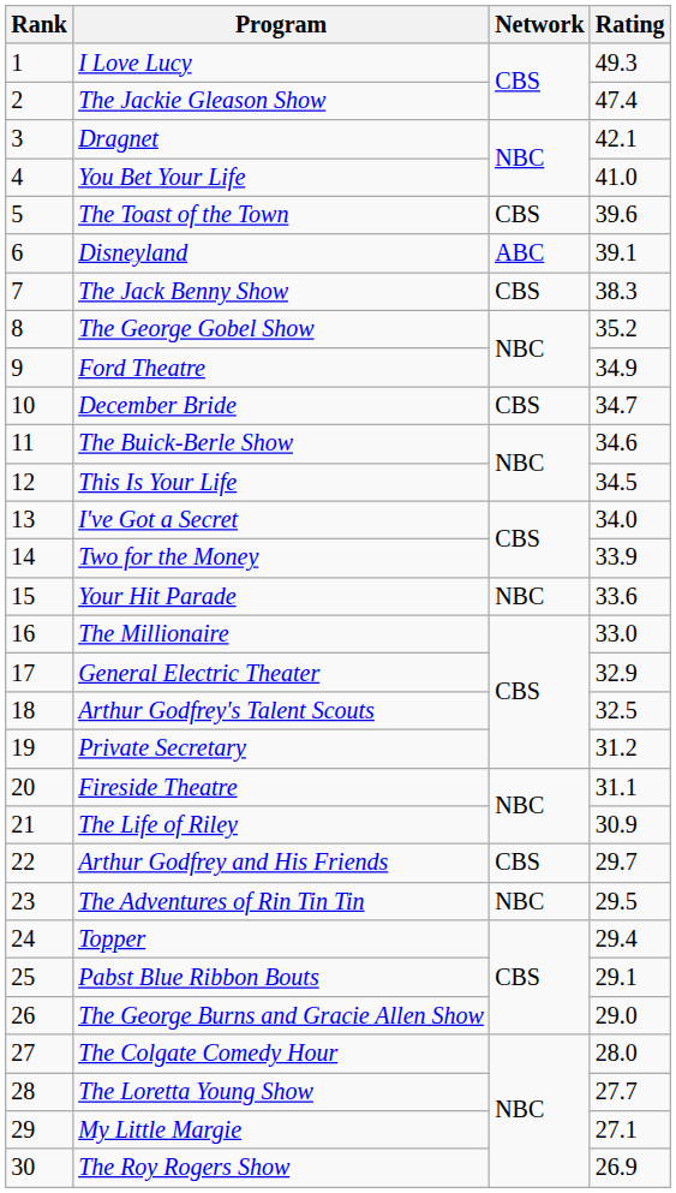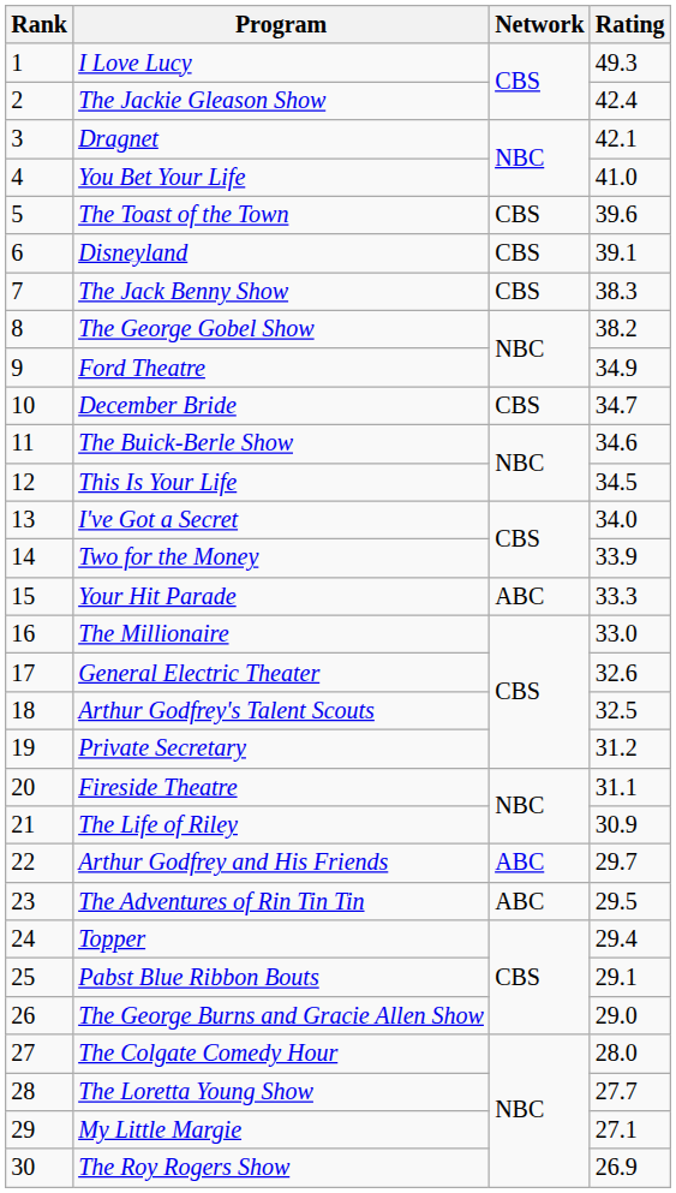 <table class="wikitable">
 <tr>
 <th>Rank</th>
 <th>Program</th>
 <th>Network</th>
 <th>Rating</th>
 </tr>
 <tr>
 <td>1</td>
 <td><em><a href='#'>I Love Lucy</a></em></td>
 <td rowspan="2"><a href='#'>CBS</a></td>
 <td>49.3</td>
 </tr>
 <tr>
 <td>2</td>
 <td><em><a href='#'>The Jackie Gleason Show</a></em></td>
-<td>47.4</td>
+<td>42.4</td>
 </tr>
 <tr>
 <td>3</td>
 <td><em><a href='#'>Dragnet</a></em></td>
 <td rowspan="2"><a href='#'>NBC</a></td>
 <td>42.1</td>
 </tr>
 <tr>
 <td>4</td>
 <td><em><a href='#'>You Bet Your Life</a></em></td>
 <td>41.0</td>
 </tr>
 <tr>
 <td>5</td>
 <td><em><a href='#'>The Toast of the Town</a></em></td>
 <td>CBS</td>
 <td>39.6</td>
 </tr>
 <tr>
 <td>6</td>
 <td><em><a href='#'>Disneyland</a></em></td>
-<td><a href='#'>ABC</a></td>
+<td>CBS</td>
 <td>39.1</td>
 </tr>
 <tr>
 <td>7</td>
 <td><em><a href='#'>The Jack Benny Show</a></em></td>
 <td>CBS</td>
 <td>38.3</td>
 </tr>
 <tr>
 <td>8</td>
 <td><em><a href='#'>The George Gobel Show</a></em></td>
 <td rowspan="2">NBC</td>
-<td>35.2</td>
+<td>38.2</td>
 </tr>
 <tr>
 <td>9</td>
 <td><em><a href='#'>Ford Theatre</a></em></td>
 <td>34.9</td>
 </tr>
 <tr>
 <td>10</td>
 <td><em><a href='#'>December Bride</a></em></td>
 <td>CBS</td>
 <td>34.7</td>
 </tr>
 <tr>
 <td>11</td>
 <td><em><a href='#'>The Buick-Berle Show</a></em></td>
 <td rowspan="2">NBC</td>
 <td>34.6</td>
 </tr>
 <tr>
 <td>12</td>
 <td><em><a href='#'>This Is Your Life</a></em></td>
 <td>34.5</td>
 </tr>
 <tr>
 <td>13</td>
 <td><em><a href='#'>I've Got a Secret</a></em></td>
 <td rowspan="2">CBS</td>
 <td>34.0</td>
 </tr>
 <tr>
 <td>14</td>
 <td><em><a href='#'>Two for the Money</a></em></td>
 <td>33.9</td>
 </tr>
 <tr>
 <td>15</td>
 <td><em><a href='#'>Your Hit Parade</a></em></td>
-<td>NBC</td>
-<td>33.6</td>
+<td>ABC</td>
+<td>33.3</td>
 </tr>
 <tr>
 <td>16</td>
 <td><em><a href='#'>The Millionaire</a></em></td>
 <td rowspan="4">CBS</td>
 <td>33.0</td>
 </tr>
 <tr>
 <td>17</td>
 <td><em><a href='#'>General Electric Theater</a></em></td>
-<td>32.9</td>
+<td>32.6</td>
 </tr>
 <tr>
 <td>18</td>
 <td><em><a href='#'>Arthur Godfrey's Talent Scouts</a></em></td>
 <td>32.5</td>
 </tr>
 <tr>
 <td>19</td>
 <td><em><a href='#'>Private Secretary</a></em></td>
 <td>31.2</td>
 </tr>
 <tr>
 <td>20</td>
 <td><em><a href='#'>Fireside Theatre</a></em></td>
 <td rowspan="2">NBC</td>
 <td>31.1</td>
 </tr>
 <tr>
 <td>21</td>
 <td><em><a href='#'>The Life of Riley</a></em></td>
 <td>30.9</td>
 </tr>
 <tr>
 <td>22</td>
 <td><em><a href='#'>Arthur Godfrey and His Friends</a></em></td>
-<td>CBS</td>
+<td><a href='#'>ABC</a></td>
 <td>29.7</td>
 </tr>
 <tr>
 <td>23</td>
 <td><em><a href='#'>The Adventures of Rin Tin Tin</a></em></td>
-<td>NBC</td>
+<td>ABC</td>
 <td>29.5</td>
 </tr>
 <tr>
 <td>24</td>
 <td><em><a href='#'>Topper</a></em></td>
 <td rowspan="3">CBS</td>
 <td>29.4</td>
 </tr>
 <tr>
 <td>25</td>
 <td><em><a href='#'>Pabst Blue Ribbon Bouts</a></em></td>
 <td>29.1</td>
 </tr>
 <tr>
 <td>26</td>
 <td><em><a href='#'>The George Burns and Gracie Allen Show</a></em></td>
 <td>29.0</td>
 </tr>
 <tr>
 <td>27</td>
 <td><em><a href='#'>The Colgate Comedy Hour</a></em></td>
 <td rowspan="4">NBC</td>
 <td>28.0</td>
 </tr>
 <tr>
 <td>28</td>
 <td><em><a href='#'>The Loretta Young Show</a></em></td>
 <td>27.7</td>
 </tr>
 <tr>
 <td>29</td>
 <td><em><a href='#'>My Little Margie</a></em></td>
 <td>27.1</td>
 </tr>
 <tr>
 <td>30</td>
 <td><em><a href='#'>The Roy Rogers Show</a></em></td>
 <td>26.9</td>
 </tr>
 </table>
